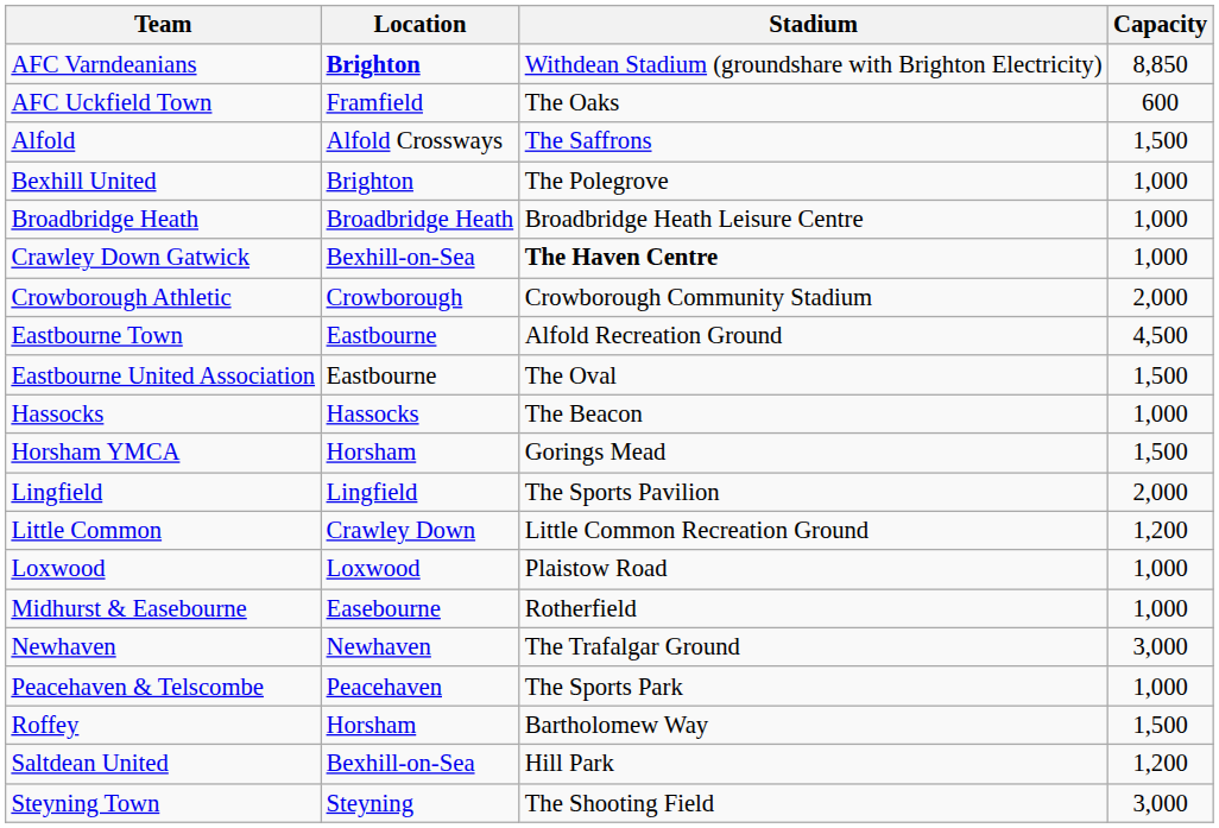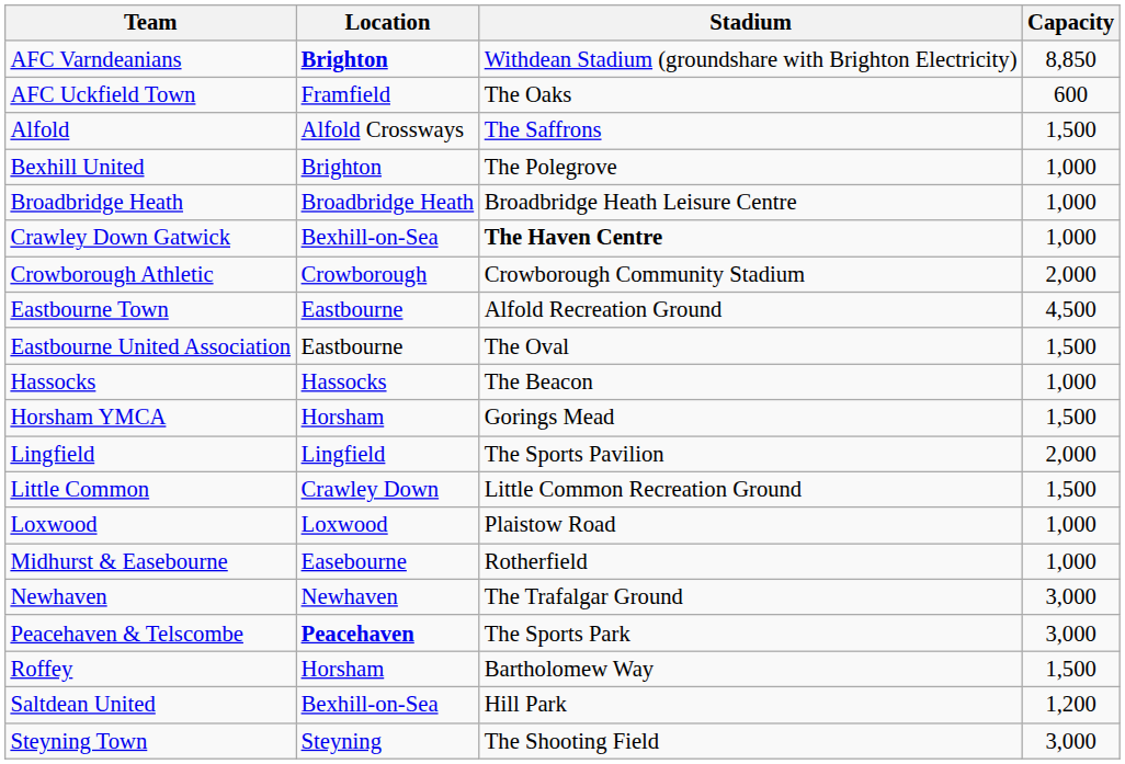 <table class="wikitable sortable">
 <tr>
 <th>Team</th>
 <th>Location</th>
 <th>Stadium</th>
 <th>Capacity</th>
 </tr>
 <tr>
 <td><a href='#'>AFC Varndeanians</a></td>
 <td><strong><a href='#'>Brighton</a> </strong></td>
 <td><a href='#'>Withdean Stadium</a> (groundshare with Brighton Electricity)</td>
 <td align="center">8,850</td>
 </tr>
 <tr>
 <td><a href='#'>AFC Uckfield Town</a></td>
 <td><a href='#'>Framfield</a></td>
 <td>The Oaks</td>
 <td align="center">600</td>
 </tr>
 <tr>
 <td><a href='#'>Alfold</a></td>
 <td><a href='#'>Alfold</a> Crossways</td>
 <td><a href='#'>The Saffrons</a></td>
 <td align="center">1,500</td>
 </tr>
 <tr>
 <td><a href='#'>Bexhill United</a></td>
 <td><a href='#'>Brighton</a> </td>
 <td>The Polegrove</td>
 <td align="center">1,000</td>
 </tr>
 <tr>
 <td><a href='#'>Broadbridge Heath</a></td>
 <td><a href='#'>Broadbridge Heath</a></td>
 <td>Broadbridge Heath Leisure Centre</td>
 <td align="center">1,000</td>
 </tr>
 <tr>
 <td><a href='#'>Crawley Down Gatwick</a></td>
 <td><a href='#'>Bexhill-on-Sea</a> </td>
 <td><strong>The Haven Centre</strong></td>
 <td align="center">1,000</td>
 </tr>
 <tr>
 <td><a href='#'>Crowborough Athletic</a></td>
 <td><a href='#'>Crowborough</a></td>
 <td>Crowborough Community Stadium</td>
 <td align="center">2,000</td>
 </tr>
 <tr>
 <td><a href='#'>Eastbourne Town</a></td>
 <td><a href='#'>Eastbourne</a></td>
 <td>Alfold Recreation Ground</td>
 <td align="center">4,500</td>
 </tr>
 <tr>
 <td><a href='#'>Eastbourne United Association</a></td>
 <td>Eastbourne</td>
 <td>The Oval</td>
 <td align="center">1,500</td>
 </tr>
 <tr>
 <td><a href='#'>Hassocks</a></td>
 <td><a href='#'>Hassocks</a></td>
 <td>The Beacon</td>
 <td align="center">1,000</td>
 </tr>
 <tr>
 <td><a href='#'>Horsham YMCA</a></td>
 <td><a href='#'>Horsham</a></td>
 <td>Gorings Mead</td>
 <td align="center">1,500</td>
 </tr>
 <tr>
 <td><a href='#'>Lingfield</a></td>
 <td><a href='#'>Lingfield</a></td>
 <td>The Sports Pavilion</td>
 <td align="center">2,000</td>
 </tr>
 <tr>
 <td><a href='#'>Little Common</a></td>
 <td><a href='#'>Crawley Down</a></td>
 <td>Little Common Recreation Ground</td>
-<td align="center">1,200</td>
+<td align="center">1,500</td>
 </tr>
 <tr>
 <td><a href='#'>Loxwood</a></td>
 <td><a href='#'>Loxwood</a></td>
 <td>Plaistow Road</td>
 <td align="center">1,000</td>
 </tr>
 <tr>
 <td><a href='#'>Midhurst & Easebourne</a></td>
 <td><a href='#'>Easebourne</a></td>
 <td>Rotherfield</td>
 <td align="center">1,000</td>
 </tr>
 <tr>
 <td><a href='#'>Newhaven</a></td>
 <td><a href='#'>Newhaven</a></td>
 <td>The Trafalgar Ground</td>
 <td align="center">3,000</td>
 </tr>
 <tr>
 <td><a href='#'>Peacehaven & Telscombe</a></td>
-<td><a href='#'>Peacehaven</a></td>
+<td><strong><a href='#'>Peacehaven</a></strong></td>
 <td>The Sports Park</td>
-<td align="center">1,000</td>
+<td align="center">3,000</td>
 </tr>
 <tr>
 <td><a href='#'>Roffey</a></td>
 <td><a href='#'>Horsham</a> </td>
 <td>Bartholomew Way</td>
 <td align="center">1,500</td>
 </tr>
 <tr>
 <td><a href='#'>Saltdean United</a></td>
 <td><a href='#'>Bexhill-on-Sea</a></td>
 <td>Hill Park</td>
 <td align="center">1,200</td>
 </tr>
 <tr>
 <td><a href='#'>Steyning Town</a></td>
 <td><a href='#'>Steyning</a></td>
 <td>The Shooting Field</td>
 <td align="center">3,000</td>
 </tr>
 </table>
